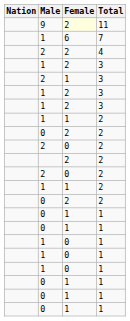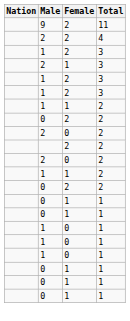 <table class="wikitable sortable">
 <tr>
 <th align="left">Nation</th>
 <th align="center">Male</th>
 <th align="center">Female</th>
 <th align="center">Total</th>
 </tr>
 <tr>
 <td></td>
 <td>9</td>
-<td style="background: lightyellow;">2</td>
+<td>2</td>
 <td>11</td>
-</tr>
-<tr>
-<td></td>
-<td>1</td>
-<td>6</td>
-<td>7</td>
 </tr>
 <tr>
 <td {flagicon></td>
 <td>2</td>
 <td>2</td>
 <td>4</td>
 </tr>
 <tr>
 <td></td>
 <td>1</td>
 <td>2</td>
 <td>3</td>
 </tr>
 <tr>
 <td></td>
 <td>2</td>
 <td>1</td>
 <td>3</td>
 </tr>
 <tr>
 <td></td>
 <td>1</td>
 <td>2</td>
 <td>3</td>
 </tr>
 <tr>
 <td></td>
 <td>1</td>
 <td>2</td>
 <td>3</td>
 </tr>
 <tr>
 <td></td>
 <td>1</td>
 <td>1</td>
 <td>2</td>
 </tr>
 <tr>
 <td></td>
 <td>0</td>
 <td>2</td>
 <td>2</td>
 </tr>
 <tr>
 <td></td>
 <td>2</td>
 <td>0</td>
 <td>2</td>
 </tr>
 <tr>
 <td></td>
 <td></td>
 <td>2</td>
 <td>2</td>
 </tr>
 <tr>
 <td></td>
 <td>2</td>
 <td>0</td>
 <td>2</td>
 </tr>
 <tr>
 <td></td>
 <td>1</td>
 <td>1</td>
 <td>2</td>
 </tr>
 <tr>
 <td></td>
 <td>0</td>
 <td>2</td>
 <td>2</td>
 </tr>
 <tr>
 <td></td>
 <td>0</td>
 <td>1</td>
 <td>1</td>
 </tr>
 <tr>
 <td></td>
 <td>0</td>
 <td>1</td>
 <td>1</td>
 </tr>
 <tr>
 <td></td>
 <td>1</td>
 <td>0</td>
 <td>1</td>
 </tr>
 <tr>
 <td></td>
 <td>1</td>
 <td>0</td>
 <td>1</td>
 </tr>
 <tr>
 <td></td>
 <td>1</td>
 <td>0</td>
 <td>1</td>
 </tr>
 <tr>
 <td></td>
 <td>0</td>
 <td>1</td>
 <td>1</td>
 </tr>
 <tr>
 <td></td>
 <td>0</td>
 <td>1</td>
 <td>1</td>
 </tr>
 <tr>
 <td></td>
 <td>0</td>
 <td>1</td>
 <td>1</td>
 </tr>
 </table>
